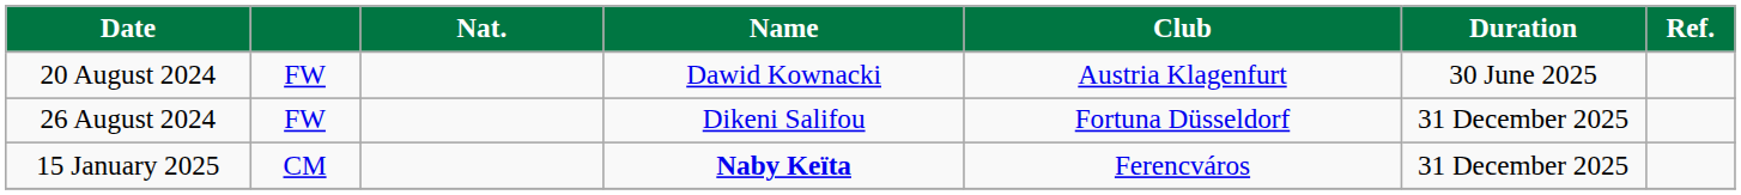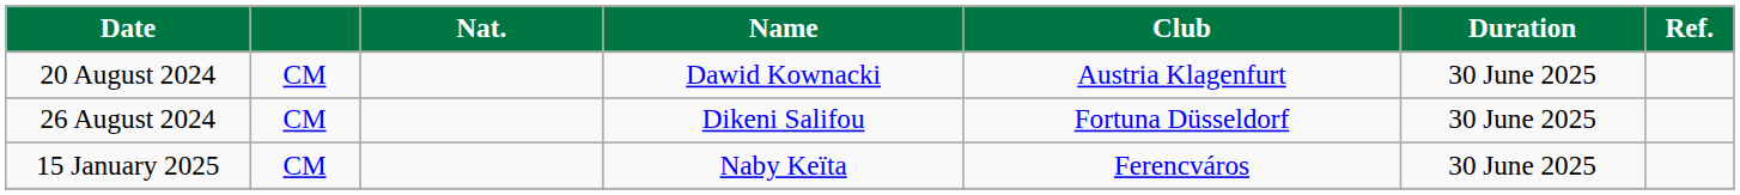 <table class="wikitable" style="text-align:center; font-size:90%">
 <tr>
 <th style="background:#007642; color:#fff; width:120px;">Date</th>
 <th style="background:#007642; color:#fff; width:50px;"></th>
 <th style="background:#007642; color:#fff; width:120px;">Nat.</th>
 <th style="background:#007642; color:#fff; width:180px;">Name</th>
 <th style="background:#007642; color:#fff; width:220px;">Club</th>
 <th style="background:#007642; color:#fff; width:120px;">Duration</th>
 <th style="background:#007642; color:#fff; width:40px;">Ref.</th>
 </tr>
 <tr>
 <td>20 August 2024</td>
-<td><a href='#'>FW</a></td>
+<td><a href='#'>CM</a></td>
 <td></td>
 <td><a href='#'>Dawid Kownacki</a></td>
 <td> <a href='#'>Austria Klagenfurt</a></td>
 <td>30 June 2025</td>
 <td></td>
 </tr>
 <tr>
 <td>26 August 2024</td>
-<td><a href='#'>FW</a></td>
+<td><a href='#'>CM</a></td>
 <td></td>
 <td><a href='#'>Dikeni Salifou</a></td>
 <td> <a href='#'>Fortuna Düsseldorf</a></td>
-<td>31 December 2025</td>
+<td>30 June 2025</td>
 <td></td>
 </tr>
 <tr>
 <td>15 January 2025</td>
 <td><a href='#'>CM</a></td>
 <td></td>
-<td><strong><a href='#'>Naby Keïta</a></strong></td>
+<td><a href='#'>Naby Keïta</a></td>
 <td> <a href='#'>Ferencváros</a></td>
-<td>31 December 2025</td>
+<td>30 June 2025</td>
 <td></td>
 </tr>
 <tr>
 </tr>
 </table>
